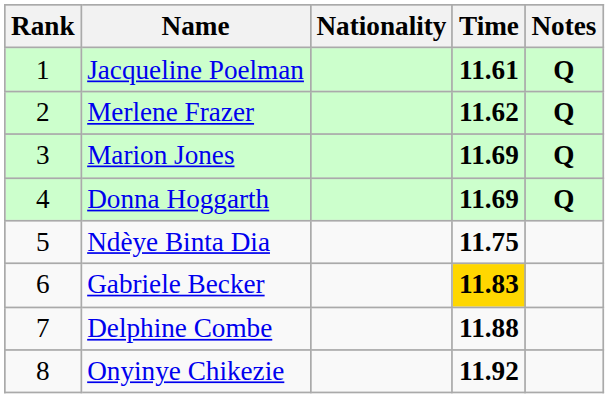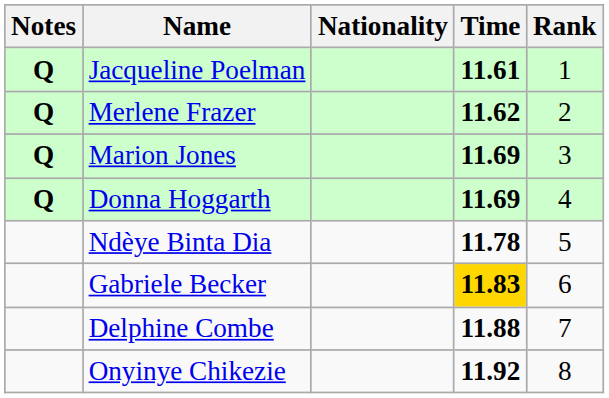 <table class="wikitable sortable" style="text-align:center">
 <tr>
-<th>Rank</th>
+<th>Notes</th>
 <th>Name</th>
 <th>Nationality</th>
 <th>Time</th>
-<th>Notes</th>
+<th>Rank</th>
 </tr>
 <tr bgcolor=ccffcc>
-<td>1</td>
+<td><strong>Q</strong></td>
 <td align=left><a href='#'>Jacqueline Poelman</a></td>
 <td align=left></td>
 <td><strong>11.61</strong></td>
-<td><strong>Q</strong></td>
+<td>1</td>
 </tr>
 <tr bgcolor=ccffcc>
-<td>2</td>
+<td><strong>Q</strong></td>
 <td align=left><a href='#'>Merlene Frazer</a></td>
 <td align=left></td>
 <td><strong>11.62</strong></td>
-<td><strong>Q</strong></td>
+<td>2</td>
 </tr>
 <tr bgcolor=ccffcc>
-<td>3</td>
+<td><strong>Q</strong></td>
 <td align=left><a href='#'>Marion Jones</a></td>
 <td align=left></td>
 <td><strong>11.69</strong></td>
-<td><strong>Q</strong></td>
+<td>3</td>
 </tr>
 <tr bgcolor=ccffcc>
-<td>4</td>
+<td><strong>Q</strong></td>
 <td align=left><a href='#'>Donna Hoggarth</a></td>
 <td align=left></td>
 <td><strong>11.69</strong></td>
-<td><strong>Q</strong></td>
+<td>4</td>
 </tr>
 <tr>
-<td>5</td>
+<td></td>
 <td align=left><a href='#'>Ndèye Binta Dia</a></td>
 <td align=left></td>
-<td><strong>11.75</strong></td>
-<td></td>
+<td><strong>11.78</strong></td>
+<td>5</td>
 </tr>
 <tr>
-<td>6</td>
+<td></td>
 <td align=left><a href='#'>Gabriele Becker</a></td>
 <td align=left></td>
 <td style="background: gold;"><strong>11.83</strong></td>
-<td></td>
+<td>6</td>
 </tr>
 <tr>
-<td>7</td>
+<td></td>
 <td align=left><a href='#'>Delphine Combe</a></td>
 <td align=left></td>
 <td><strong>11.88</strong></td>
-<td></td>
+<td>7</td>
 </tr>
 <tr>
-<td>8</td>
+<td></td>
 <td align=left><a href='#'>Onyinye Chikezie</a></td>
 <td align=left></td>
 <td><strong>11.92</strong></td>
-<td></td>
+<td>8</td>
 </tr>
 </table>
